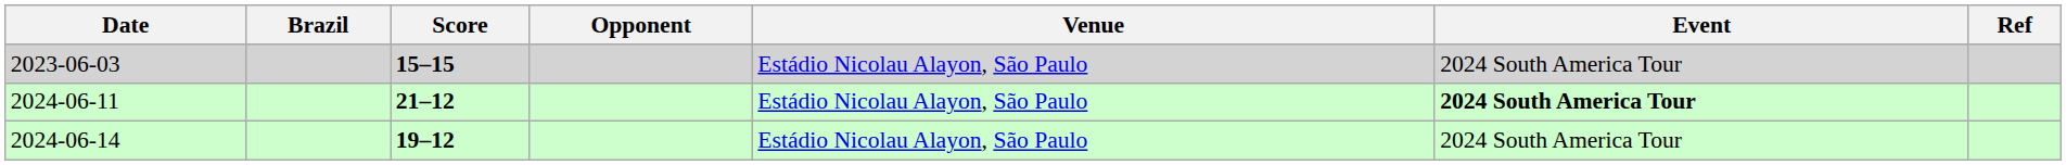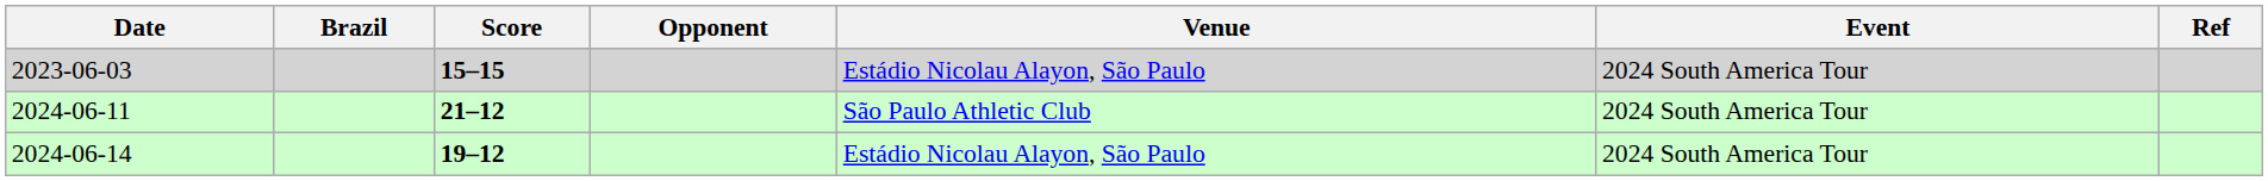 <table class="wikitable sortable" style="width:100%; font-size:90%">
 <tr>
 <th>Date</th>
 <th>Brazil</th>
 <th>Score</th>
 <th>Opponent</th>
 <th>Venue</th>
 <th>Event</th>
 <th>Ref</th>
 </tr>
 <tr bgcolor=lightgrey>
 <td>2023-06-03</td>
 <td align=right></td>
 <td><strong>15–15</strong></td>
 <td></td>
 <td><a href='#'>Estádio Nicolau Alayon</a>, <a href='#'>São Paulo</a></td>
 <td>2024 South America Tour</td>
 <td></td>
 </tr>
 <tr bgcolor=ccffcc>
 <td>2024-06-11</td>
 <td align=right></td>
 <td><strong>21–12</strong></td>
 <td></td>
-<td><a href='#'>Estádio Nicolau Alayon</a>, <a href='#'>São Paulo</a></td>
-<td><strong>2024 South America Tour</strong></td>
+<td><a href='#'>São Paulo Athletic Club</a></td>
+<td>2024 South America Tour</td>
 <td></td>
 </tr>
 <tr bgcolor=ccffcc>
 <td>2024-06-14</td>
 <td align=right></td>
 <td><strong>19–12</strong></td>
 <td></td>
 <td><a href='#'>Estádio Nicolau Alayon</a>, <a href='#'>São Paulo</a></td>
 <td>2024 South America Tour</td>
 <td></td>
 </tr>
 </table>
